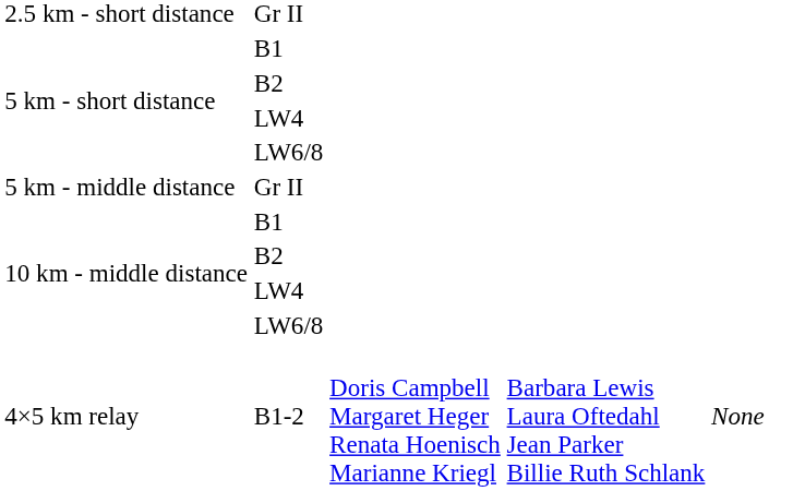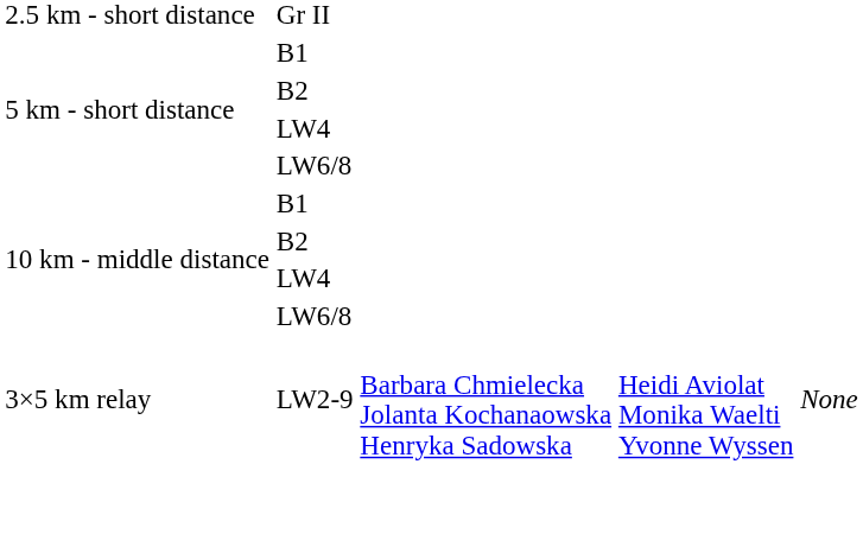 <table>
 <tr>
 <td>2.5 km - short distance</td>
 <td>Gr II<br></td>
 <td></td>
 <td></td>
 <td></td>
 </tr>
 <tr>
 <td rowspan="4">5 km - short distance</td>
 <td>B1<br></td>
 <td></td>
 <td></td>
 <td></td>
 </tr>
 <tr>
 <td>B2<br></td>
 <td></td>
 <td></td>
 <td></td>
 </tr>
 <tr>
 <td>LW4<br></td>
 <td></td>
 <td></td>
 <td></td>
 </tr>
 <tr>
 <td>LW6/8<br></td>
 <td></td>
 <td></td>
 <td></td>
 </tr>
 <tr>
-<td rowspan="1">5 km - middle distance</td>
-<td>Gr II<br></td>
-<td></td>
-<td></td>
-<td></td>
-</tr>
-<tr>
 <td rowspan="4">10 km - middle distance</td>
 <td>B1<br></td>
 <td></td>
 <td></td>
 <td></td>
 </tr>
 <tr>
 <td>B2<br></td>
 <td></td>
 <td></td>
 <td></td>
 </tr>
 <tr>
 <td>LW4<br></td>
 <td></td>
 <td></td>
 <td></td>
 </tr>
 <tr>
 <td>LW6/8<br></td>
 <td></td>
 <td></td>
 <td></td>
 </tr>
 <tr>
-<td>4×5 km relay</td>
-<td>B1-2<br></td>
-<td valign=top> <br> <a href='#'>Doris Campbell</a> <br> <a href='#'>Margaret Heger</a> <br> <a href='#'>Renata Hoenisch</a> <br> <a href='#'>Marianne Kriegl</a></td>
-<td valign=top> <br> <a href='#'>Barbara Lewis</a> <br> <a href='#'>Laura Oftedahl</a> <br> <a href='#'>Jean Parker</a> <br> <a href='#'>Billie Ruth Schlank</a></td>
+<td>3×5 km relay</td>
+<td>LW2-9<br></td>
+<td valign=top> <br> <a href='#'>Barbara Chmielecka</a> <br> <a href='#'>Jolanta Kochanaowska</a> <br> <a href='#'>Henryka Sadowska</a></td>
+<td valign=top> <br> <a href='#'>Heidi Aviolat</a> <br> <a href='#'>Monika Waelti</a> <br> <a href='#'>Yvonne Wyssen</a></td>
 <td align="center"><em>None</em></td>
 </tr>
 </table>
